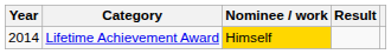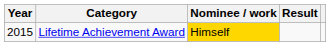 <table class="wikitable">
 <tr>
 <th>Year</th>
 <th>Category</th>
 <th>Nominee / work</th>
 <th>Result</th>
 <th></th>
 </tr>
 <tr>
-<td>2014</td>
+<td>2015</td>
 <td><a href='#'>Lifetime Achievement Award</a></td>
 <td style="background: gold;">Himself</td>
 <td></td>
 <td><br></td>
 </tr>
 </table>
